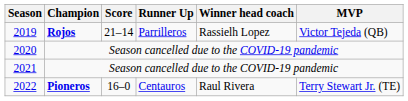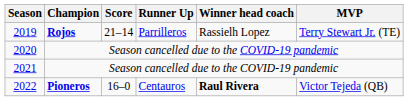 <table class="wikitable" style="margin:1em auto;">
 <tr>
 <th>Season</th>
 <th>Champion</th>
 <th>Score</th>
 <th>Runner Up</th>
 <th>Winner head coach</th>
 <th>MVP</th>
 </tr>
 <tr>
 <td align=center><a href='#'>2019</a></td>
 <td><strong><a href='#'>Rojos</a></strong></td>
 <td style="text-align:center;">21–14</td>
 <td><a href='#'>Parrilleros</a></td>
 <td>Rassielh Lopez</td>
-<td><a href='#'>Victor Tejeda</a> (QB)</td>
+<td><a href='#'>Terry Stewart Jr.</a> (TE)</td>
 </tr>
 <tr>
 <td align=center><a href='#'>2020</a></td>
 <td colspan="5" style="text-align:center;"><em>Season cancelled due to the <a href='#'>COVID-19 pandemic</a></em></td>
 </tr>
 <tr>
 <td align=center><a href='#'>2021</a></td>
 <td colspan="5" style="text-align:center;"><em>Season cancelled due to the COVID-19 pandemic</em></td>
 </tr>
 <tr>
 <td align=center><a href='#'>2022</a></td>
 <td><strong><a href='#'>Pioneros</a></strong></td>
 <td style="text-align:center;">16–0</td>
 <td><a href='#'>Centauros</a></td>
-<td>Raul Rivera</td>
-<td><a href='#'>Terry Stewart Jr.</a> (TE)</td>
+<td><strong>Raul Rivera</strong></td>
+<td><a href='#'>Victor Tejeda</a> (QB)</td>
 </tr>
 </table>
